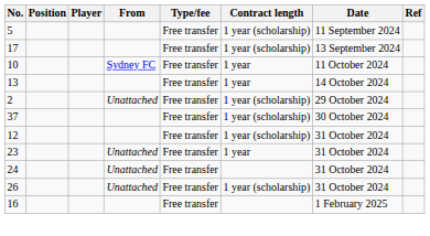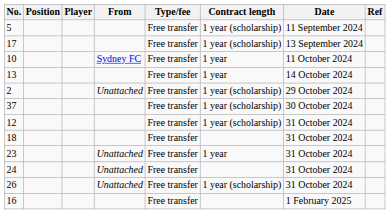 <table class="wikitable plainrowheaders sortable" style="text-align:center; text-align:left">
 <tr>
 <th scope="col">No.</th>
 <th scope="col">Position</th>
 <th scope="col">Player</th>
 <th scope="col">From</th>
 <th scope="col">Type/fee</th>
 <th scope="col">Contract length</th>
 <th scope="col">Date</th>
 <th scope="col" class="unsortable">Ref</th>
 </tr>
 <tr>
 <td>5</td>
 <td></td>
 <td align=left></td>
 <td></td>
 <td>Free transfer</td>
 <td>1 year (scholarship)</td>
 <td>11 September 2024</td>
 <td></td>
 </tr>
 <tr>
 <td>17</td>
 <td></td>
 <td align=left></td>
 <td></td>
 <td>Free transfer</td>
 <td>1 year (scholarship)</td>
 <td>13 September 2024</td>
 <td></td>
 </tr>
 <tr>
 <td>10</td>
 <td></td>
 <td align=left></td>
 <td><a href='#'>Sydney FC</a></td>
 <td>Free transfer</td>
 <td>1 year</td>
 <td>11 October 2024</td>
 <td></td>
 </tr>
 <tr>
 <td>13</td>
 <td></td>
 <td align=left></td>
 <td></td>
 <td>Free transfer</td>
 <td>1 year</td>
 <td>14 October 2024</td>
 <td></td>
 </tr>
 <tr>
 <td>2</td>
 <td></td>
 <td align=left></td>
 <td><em>Unattached</em></td>
 <td>Free transfer</td>
 <td>1 year (scholarship)</td>
 <td>29 October 2024</td>
 <td></td>
 </tr>
 <tr>
 <td>37</td>
 <td></td>
 <td align=left></td>
 <td></td>
 <td>Free transfer</td>
 <td>1 year (scholarship)</td>
 <td>30 October 2024</td>
 <td></td>
 </tr>
 <tr>
 <td>12</td>
 <td></td>
 <td align=left></td>
 <td></td>
 <td>Free transfer</td>
 <td>1 year (scholarship)</td>
 <td>31 October 2024</td>
 <td></td>
 </tr>
 <tr>
+<td>18</td>
+<td></td>
+<td align=left></td>
+<td></td>
+<td>Free transfer</td>
+<td></td>
+<td>31 October 2024</td>
+<td></td>
+</tr>
+<tr>
 <td>23</td>
 <td></td>
 <td align=left></td>
 <td><em>Unattached</em></td>
 <td>Free transfer</td>
 <td>1 year</td>
 <td>31 October 2024</td>
 <td></td>
 </tr>
 <tr>
 <td>24</td>
 <td></td>
 <td align=left></td>
 <td><em>Unattached</em></td>
 <td>Free transfer</td>
 <td></td>
 <td>31 October 2024</td>
 <td></td>
 </tr>
 <tr>
 <td>26</td>
 <td></td>
 <td align=left></td>
 <td><em>Unattached</em></td>
 <td>Free transfer</td>
 <td>1 year (scholarship)</td>
 <td>31 October 2024</td>
 <td></td>
 </tr>
 <tr>
 <td>16</td>
 <td></td>
 <td align=left></td>
 <td></td>
 <td>Free transfer</td>
 <td></td>
 <td>1 February 2025</td>
 <td></td>
 </tr>
 </table>
